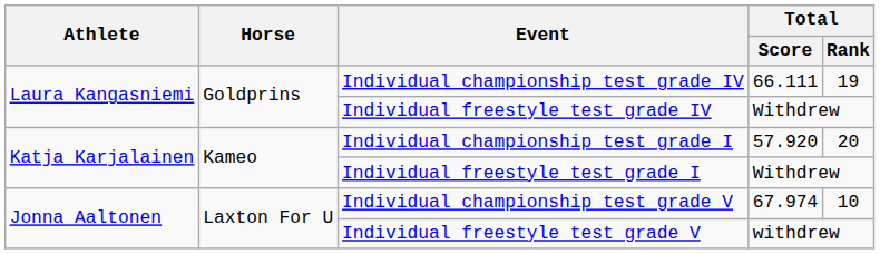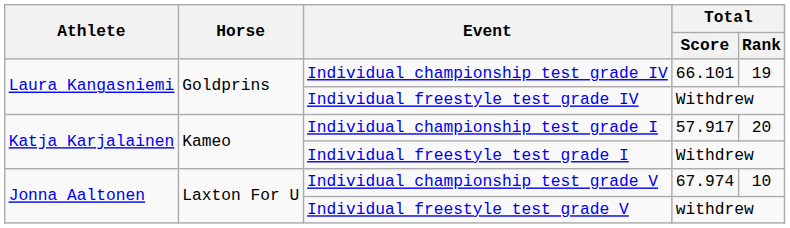 <table class=wikitable style="font-size:90%">
 <tr>
 <th rowspan="2">Athlete</th>
 <th rowspan="2">Horse</th>
 <th rowspan="2">Event</th>
 <th colspan="2">Total</th>
 </tr>
 <tr>
 <th>Score</th>
 <th>Rank</th>
 </tr>
 <tr>
 <td rowspan="2"><a href='#'>Laura Kangasniemi</a></td>
 <td rowspan="2">Goldprins</td>
 <td><a href='#'>Individual championship test grade IV</a></td>
-<td align=center>66.111</td>
+<td align=center>66.101</td>
 <td align=center>19</td>
 </tr>
 <tr>
 <td><a href='#'>Individual freestyle test grade IV</a></td>
 <td colspan=2>Withdrew</td>
 </tr>
 <tr>
 <td rowspan="2"><a href='#'>Katja Karjalainen</a></td>
 <td rowspan="2">Kameo</td>
 <td><a href='#'>Individual championship test grade I</a></td>
-<td align=center>57.920</td>
+<td align=center>57.917</td>
 <td align=center>20</td>
 </tr>
 <tr>
 <td><a href='#'>Individual freestyle test grade I</a></td>
 <td colspan=2>Withdrew</td>
 </tr>
 <tr>
 <td rowspan="2"><a href='#'>Jonna Aaltonen</a></td>
 <td rowspan="2">Laxton For U</td>
 <td><a href='#'>Individual championship test grade V</a></td>
 <td align=center>67.974</td>
 <td align=center>10</td>
 </tr>
 <tr>
 <td><a href='#'>Individual freestyle test grade V</a></td>
 <td colspan=2>withdrew</td>
 </tr>
 </table>
